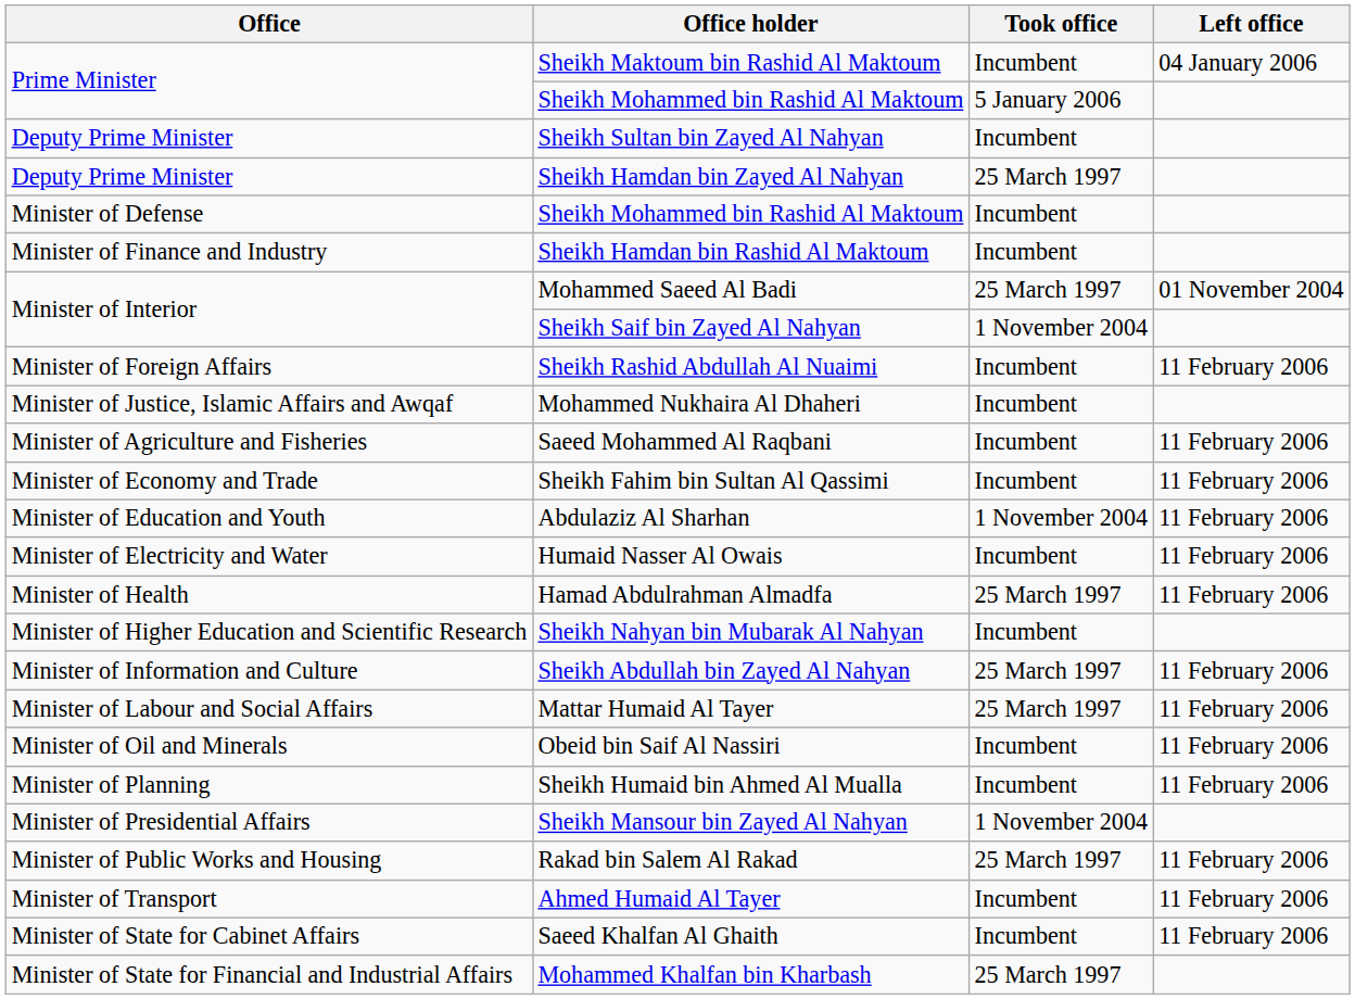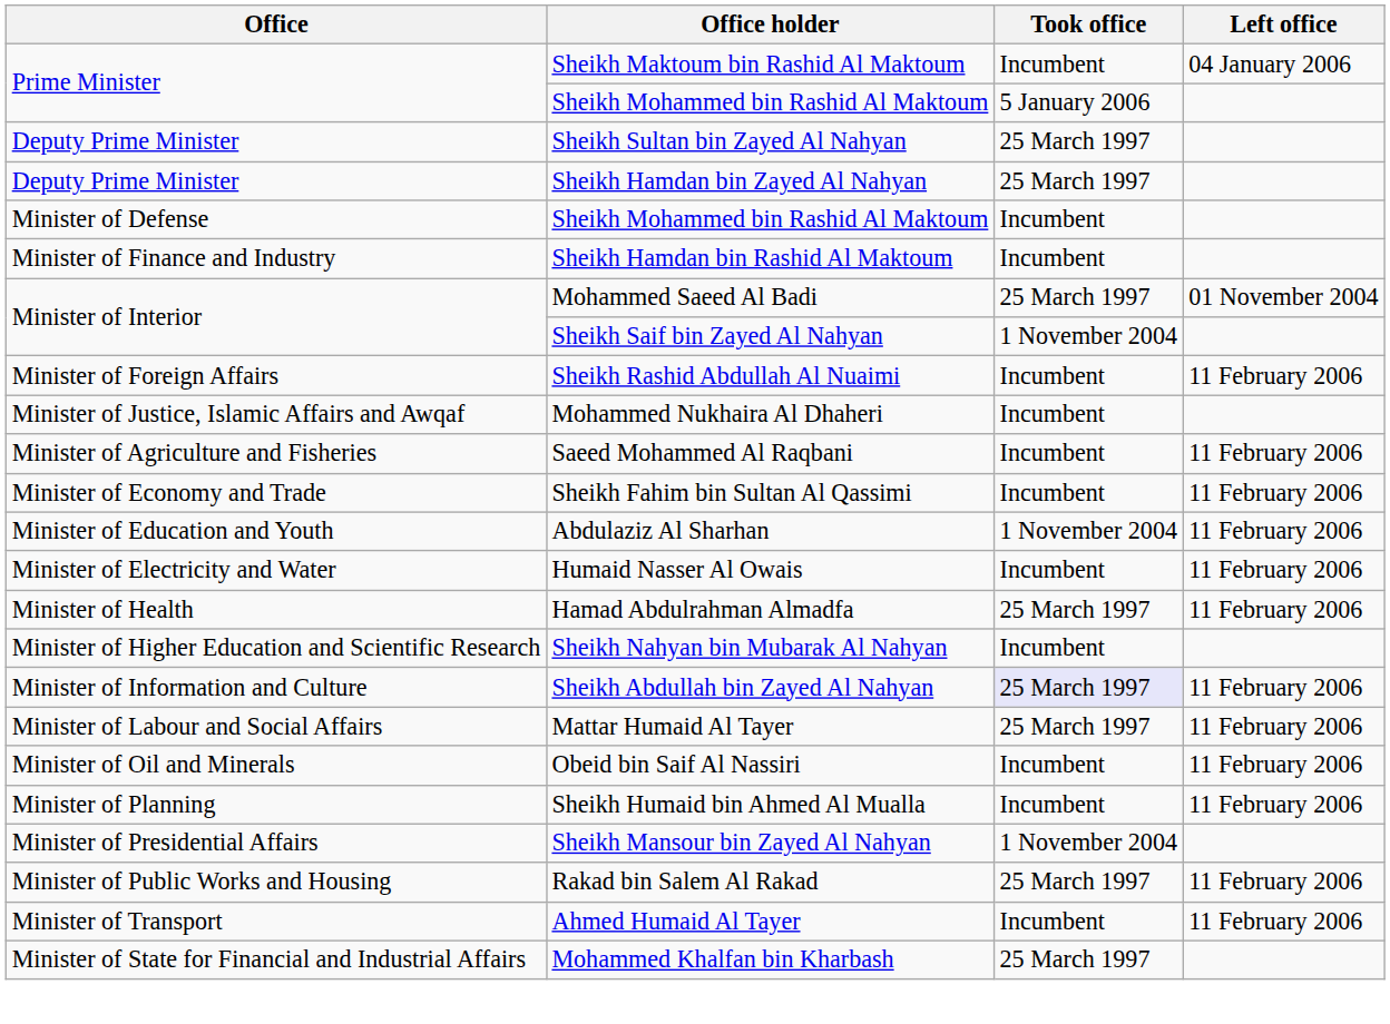 <table class="wikitable" style="margin-left: auto; margin-right: auto; border: none;">
 <tr>
 <th>Office</th>
 <th>Office holder</th>
 <th>Took office</th>
 <th>Left office</th>
 </tr>
 <tr>
 <td rowspan="2"><a href='#'>Prime Minister</a></td>
 <td><a href='#'>Sheikh Maktoum bin Rashid Al Maktoum</a></td>
 <td>Incumbent</td>
 <td>04 January 2006</td>
 </tr>
 <tr>
 <td><a href='#'>Sheikh Mohammed bin Rashid Al Maktoum</a></td>
 <td>5 January 2006</td>
 <td></td>
 </tr>
 <tr>
 <td><a href='#'>Deputy Prime Minister</a></td>
 <td><a href='#'>Sheikh Sultan bin Zayed Al Nahyan</a></td>
-<td>Incumbent</td>
+<td>25 March 1997</td>
 <td></td>
 </tr>
 <tr>
 <td><a href='#'>Deputy Prime Minister</a></td>
 <td><a href='#'>Sheikh Hamdan bin Zayed Al Nahyan</a></td>
 <td>25 March 1997</td>
 <td></td>
 </tr>
 <tr>
 <td>Minister of Defense</td>
 <td><a href='#'>Sheikh Mohammed bin Rashid Al Maktoum</a></td>
 <td>Incumbent</td>
 <td></td>
 </tr>
 <tr>
 <td>Minister of Finance and Industry</td>
 <td><a href='#'>Sheikh Hamdan bin Rashid Al Maktoum</a></td>
 <td>Incumbent</td>
 <td></td>
 </tr>
 <tr>
 <td rowspan="2">Minister of Interior</td>
 <td>Mohammed Saeed Al Badi</td>
 <td>25 March 1997</td>
 <td>01 November 2004</td>
 </tr>
 <tr>
 <td><a href='#'>Sheikh Saif bin Zayed Al Nahyan</a></td>
 <td>1 November 2004</td>
 <td></td>
 </tr>
 <tr>
 <td>Minister of Foreign Affairs</td>
 <td><a href='#'>Sheikh Rashid Abdullah Al Nuaimi</a></td>
 <td>Incumbent</td>
 <td>11 February 2006</td>
 </tr>
 <tr>
 <td>Minister of Justice, Islamic Affairs and Awqaf</td>
 <td>Mohammed Nukhaira Al Dhaheri</td>
 <td>Incumbent</td>
 <td></td>
 </tr>
 <tr>
 <td>Minister of Agriculture and Fisheries</td>
 <td>Saeed Mohammed Al Raqbani</td>
 <td>Incumbent</td>
 <td>11 February 2006</td>
 </tr>
 <tr>
 <td>Minister of Economy and Trade</td>
 <td>Sheikh Fahim bin Sultan Al Qassimi</td>
 <td>Incumbent</td>
 <td>11 February 2006</td>
 </tr>
 <tr>
 <td>Minister of Education and Youth</td>
 <td>Abdulaziz Al Sharhan</td>
 <td>1 November 2004</td>
 <td>11 February 2006</td>
 </tr>
 <tr>
 <td>Minister of Electricity and Water</td>
 <td>Humaid Nasser Al Owais</td>
 <td>Incumbent</td>
 <td>11 February 2006</td>
 </tr>
 <tr>
 <td>Minister of Health</td>
 <td>Hamad Abdulrahman Almadfa</td>
 <td>25 March 1997</td>
 <td>11 February 2006</td>
 </tr>
 <tr>
 <td>Minister of Higher Education and Scientific Research</td>
 <td><a href='#'>Sheikh Nahyan bin Mubarak Al Nahyan</a></td>
 <td>Incumbent</td>
 <td></td>
 </tr>
 <tr>
 <td>Minister of Information and Culture</td>
 <td><a href='#'>Sheikh Abdullah bin Zayed Al Nahyan</a></td>
-<td>25 March 1997</td>
+<td style="background: lavender;">25 March 1997</td>
 <td>11 February 2006</td>
 </tr>
 <tr>
 <td>Minister of Labour and Social Affairs</td>
 <td>Mattar Humaid Al Tayer</td>
 <td>25 March 1997</td>
 <td>11 February 2006</td>
 </tr>
 <tr>
 <td>Minister of Oil and Minerals</td>
 <td>Obeid bin Saif Al Nassiri</td>
 <td>Incumbent</td>
 <td>11 February 2006</td>
 </tr>
 <tr>
 <td>Minister of Planning</td>
 <td>Sheikh Humaid bin Ahmed Al Mualla</td>
 <td>Incumbent</td>
 <td>11 February 2006</td>
 </tr>
 <tr>
 <td>Minister of Presidential Affairs</td>
 <td><a href='#'>Sheikh Mansour bin Zayed Al Nahyan</a></td>
 <td>1 November 2004</td>
 <td></td>
 </tr>
 <tr>
 <td>Minister of Public Works and Housing</td>
 <td>Rakad bin Salem Al Rakad</td>
 <td>25 March 1997</td>
 <td>11 February 2006</td>
 </tr>
 <tr>
 <td>Minister of Transport</td>
 <td><a href='#'>Ahmed Humaid Al Tayer</a></td>
 <td>Incumbent</td>
 <td>11 February 2006</td>
 </tr>
 <tr>
-<td>Minister of State for Cabinet Affairs</td>
-<td>Saeed Khalfan Al Ghaith</td>
-<td>Incumbent</td>
-<td>11 February 2006</td>
-</tr>
-<tr>
 <td>Minister of State for Financial and Industrial Affairs</td>
 <td><a href='#'>Mohammed Khalfan bin Kharbash</a></td>
 <td>25 March 1997</td>
 <td></td>
 </tr>
 </table>
